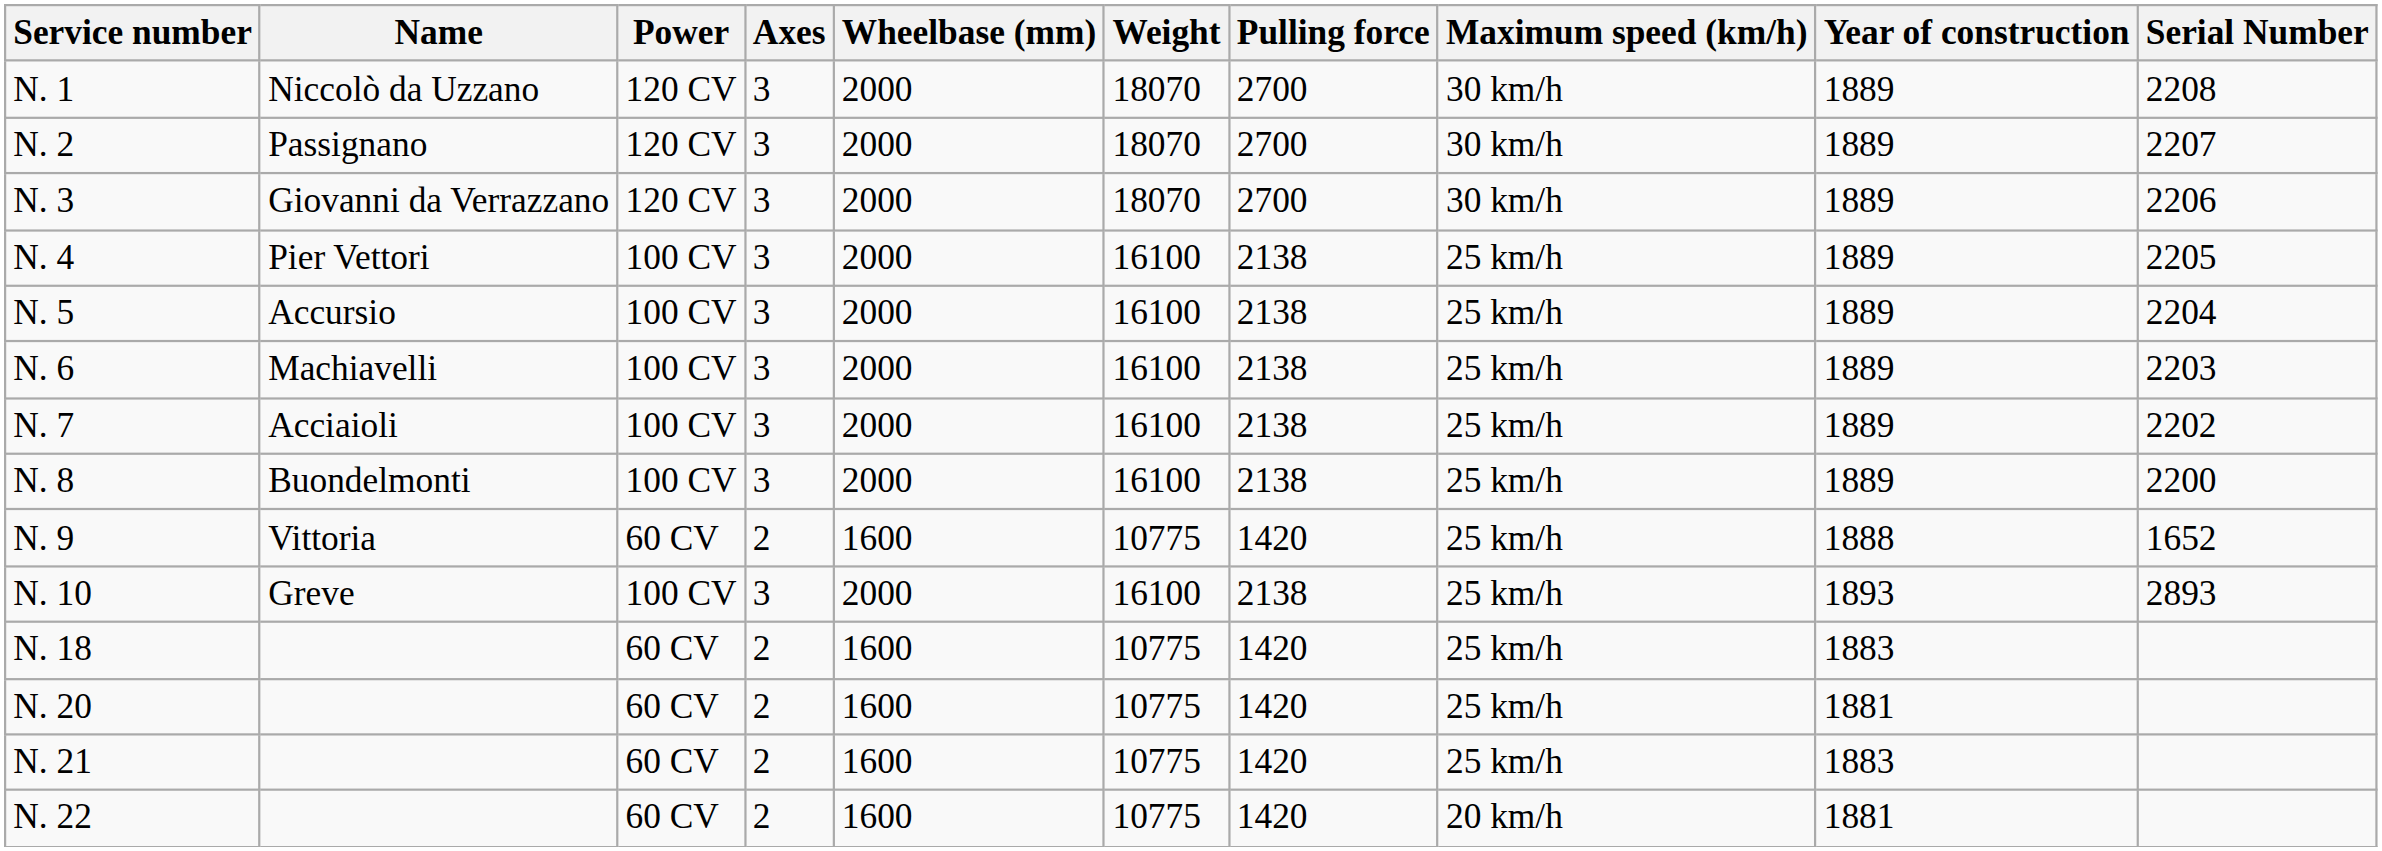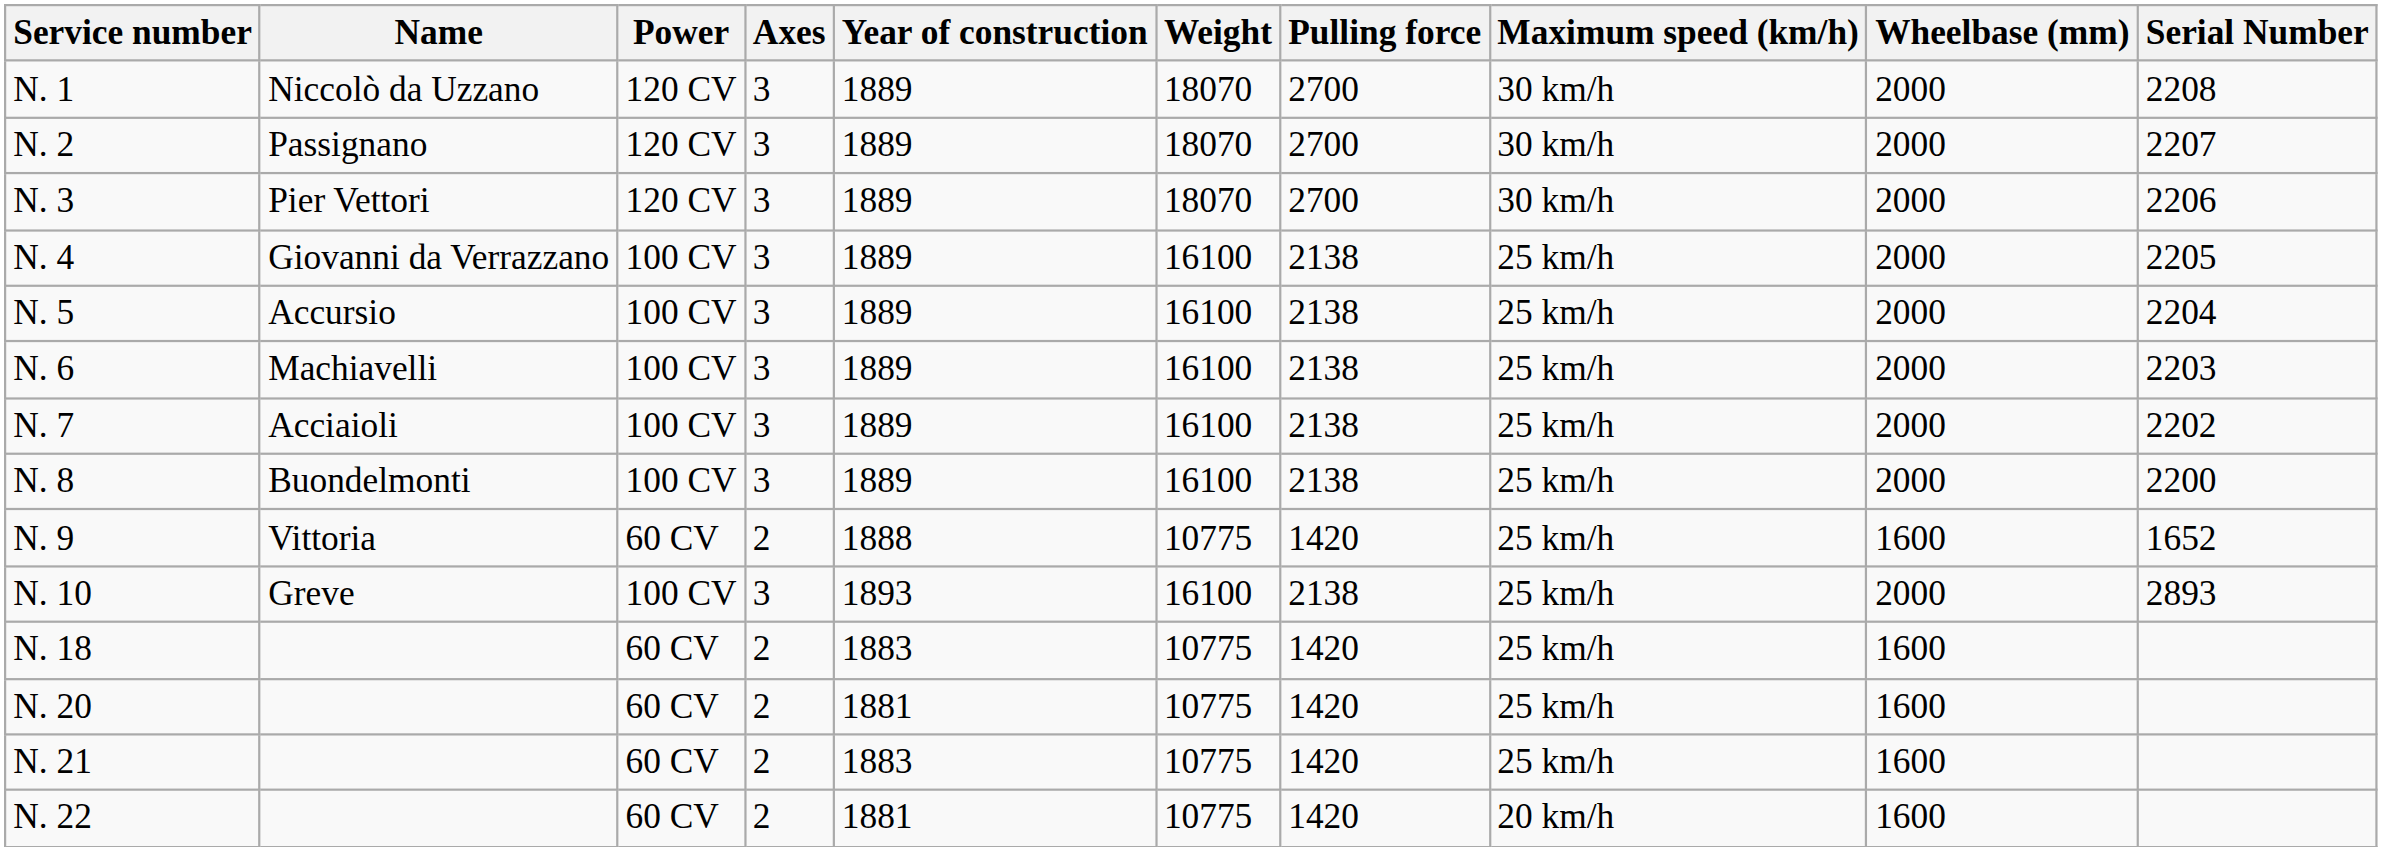 <table class="wikitable">
 <tr>
 <th>Service number</th>
 <th>Name</th>
 <th>Power</th>
 <th>Axes</th>
-<th>Wheelbase (mm)</th>
+<th>Year of construction</th>
 <th>Weight</th>
 <th>Pulling force</th>
 <th>Maximum speed (km/h)</th>
-<th>Year of construction</th>
+<th>Wheelbase (mm)</th>
 <th>Serial Number</th>
 </tr>
 <tr>
 <td>N. 1</td>
 <td>Niccolò da Uzzano</td>
 <td>120 CV</td>
 <td>3</td>
-<td>2000</td>
+<td>1889</td>
 <td>18070</td>
 <td>2700</td>
 <td>30 km/h</td>
-<td>1889</td>
+<td>2000</td>
 <td>2208</td>
 </tr>
 <tr>
 <td>N. 2</td>
 <td>Passignano</td>
 <td>120 CV</td>
 <td>3</td>
-<td>2000</td>
+<td>1889</td>
 <td>18070</td>
 <td>2700</td>
 <td>30 km/h</td>
-<td>1889</td>
+<td>2000</td>
 <td>2207</td>
 </tr>
 <tr>
 <td>N. 3</td>
-<td>Giovanni da Verrazzano</td>
+<td>Pier Vettori</td>
 <td>120 CV</td>
 <td>3</td>
-<td>2000</td>
+<td>1889</td>
 <td>18070</td>
 <td>2700</td>
 <td>30 km/h</td>
-<td>1889</td>
+<td>2000</td>
 <td>2206</td>
 </tr>
 <tr>
 <td>N. 4</td>
-<td>Pier Vettori</td>
+<td>Giovanni da Verrazzano</td>
 <td>100 CV</td>
 <td>3</td>
-<td>2000</td>
+<td>1889</td>
 <td>16100</td>
 <td>2138</td>
 <td>25 km/h</td>
-<td>1889</td>
+<td>2000</td>
 <td>2205</td>
 </tr>
 <tr>
 <td>N. 5</td>
 <td>Accursio</td>
 <td>100 CV</td>
 <td>3</td>
-<td>2000</td>
+<td>1889</td>
 <td>16100</td>
 <td>2138</td>
 <td>25 km/h</td>
-<td>1889</td>
+<td>2000</td>
 <td>2204</td>
 </tr>
 <tr>
 <td>N. 6</td>
 <td>Machiavelli</td>
 <td>100 CV</td>
 <td>3</td>
-<td>2000</td>
+<td>1889</td>
 <td>16100</td>
 <td>2138</td>
 <td>25 km/h</td>
-<td>1889</td>
+<td>2000</td>
 <td>2203</td>
 </tr>
 <tr>
 <td>N. 7</td>
 <td>Acciaioli</td>
 <td>100 CV</td>
 <td>3</td>
-<td>2000</td>
+<td>1889</td>
 <td>16100</td>
 <td>2138</td>
 <td>25 km/h</td>
-<td>1889</td>
+<td>2000</td>
 <td>2202</td>
 </tr>
 <tr>
 <td>N. 8</td>
 <td>Buondelmonti</td>
 <td>100 CV</td>
 <td>3</td>
-<td>2000</td>
+<td>1889</td>
 <td>16100</td>
 <td>2138</td>
 <td>25 km/h</td>
-<td>1889</td>
+<td>2000</td>
 <td>2200</td>
 </tr>
 <tr>
 <td>N. 9</td>
 <td>Vittoria</td>
 <td>60 CV</td>
 <td>2</td>
-<td>1600</td>
+<td>1888</td>
 <td>10775</td>
 <td>1420</td>
 <td>25 km/h</td>
-<td>1888</td>
+<td>1600</td>
 <td>1652</td>
 </tr>
 <tr>
 <td>N. 10</td>
 <td>Greve</td>
 <td>100 CV</td>
 <td>3</td>
-<td>2000</td>
+<td>1893</td>
 <td>16100</td>
 <td>2138</td>
 <td>25 km/h</td>
-<td>1893</td>
+<td>2000</td>
 <td>2893</td>
 </tr>
 <tr>
 <td>N. 18</td>
 <td></td>
 <td>60 CV</td>
 <td>2</td>
-<td>1600</td>
+<td>1883</td>
 <td>10775</td>
 <td>1420</td>
 <td>25 km/h</td>
-<td>1883</td>
+<td>1600</td>
 <td></td>
 </tr>
 <tr>
 <td>N. 20</td>
 <td></td>
 <td>60 CV</td>
 <td>2</td>
-<td>1600</td>
+<td>1881</td>
 <td>10775</td>
 <td>1420</td>
 <td>25 km/h</td>
-<td>1881</td>
+<td>1600</td>
 <td></td>
 </tr>
 <tr>
 <td>N. 21</td>
 <td></td>
 <td>60 CV</td>
 <td>2</td>
-<td>1600</td>
+<td>1883</td>
 <td>10775</td>
 <td>1420</td>
 <td>25 km/h</td>
-<td>1883</td>
+<td>1600</td>
 <td></td>
 </tr>
 <tr>
 <td>N. 22</td>
 <td></td>
 <td>60 CV</td>
 <td>2</td>
-<td>1600</td>
+<td>1881</td>
 <td>10775</td>
 <td>1420</td>
 <td>20 km/h</td>
-<td>1881</td>
+<td>1600</td>
 <td></td>
 </tr>
 </table>
